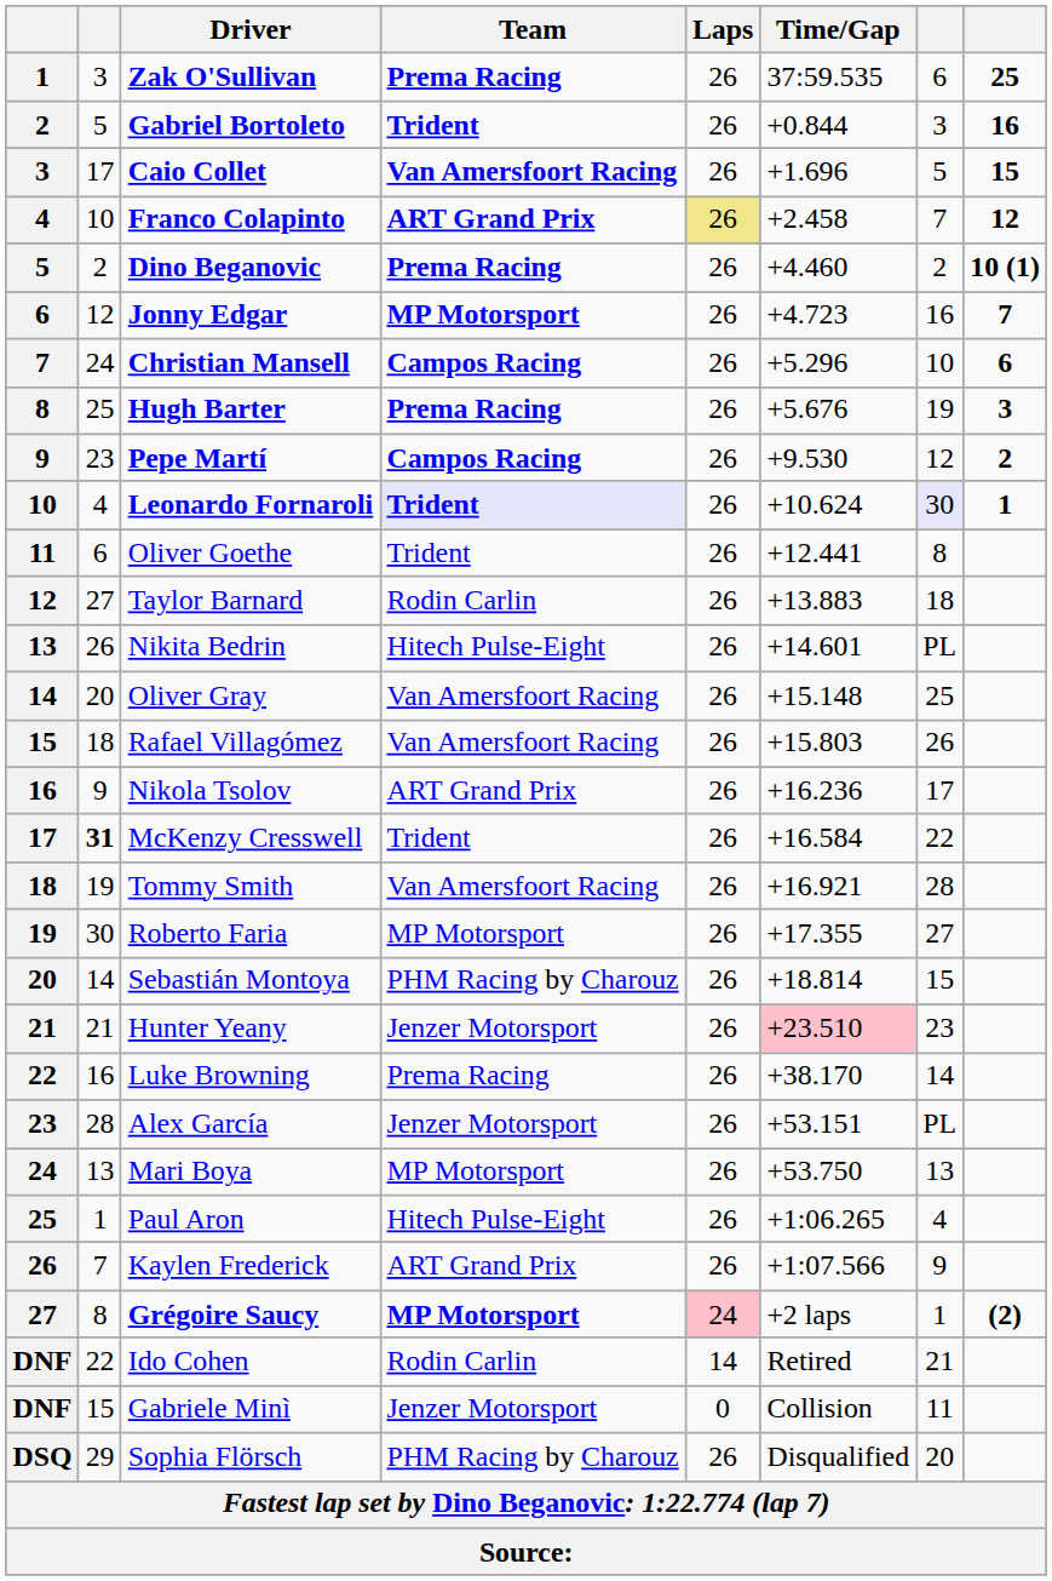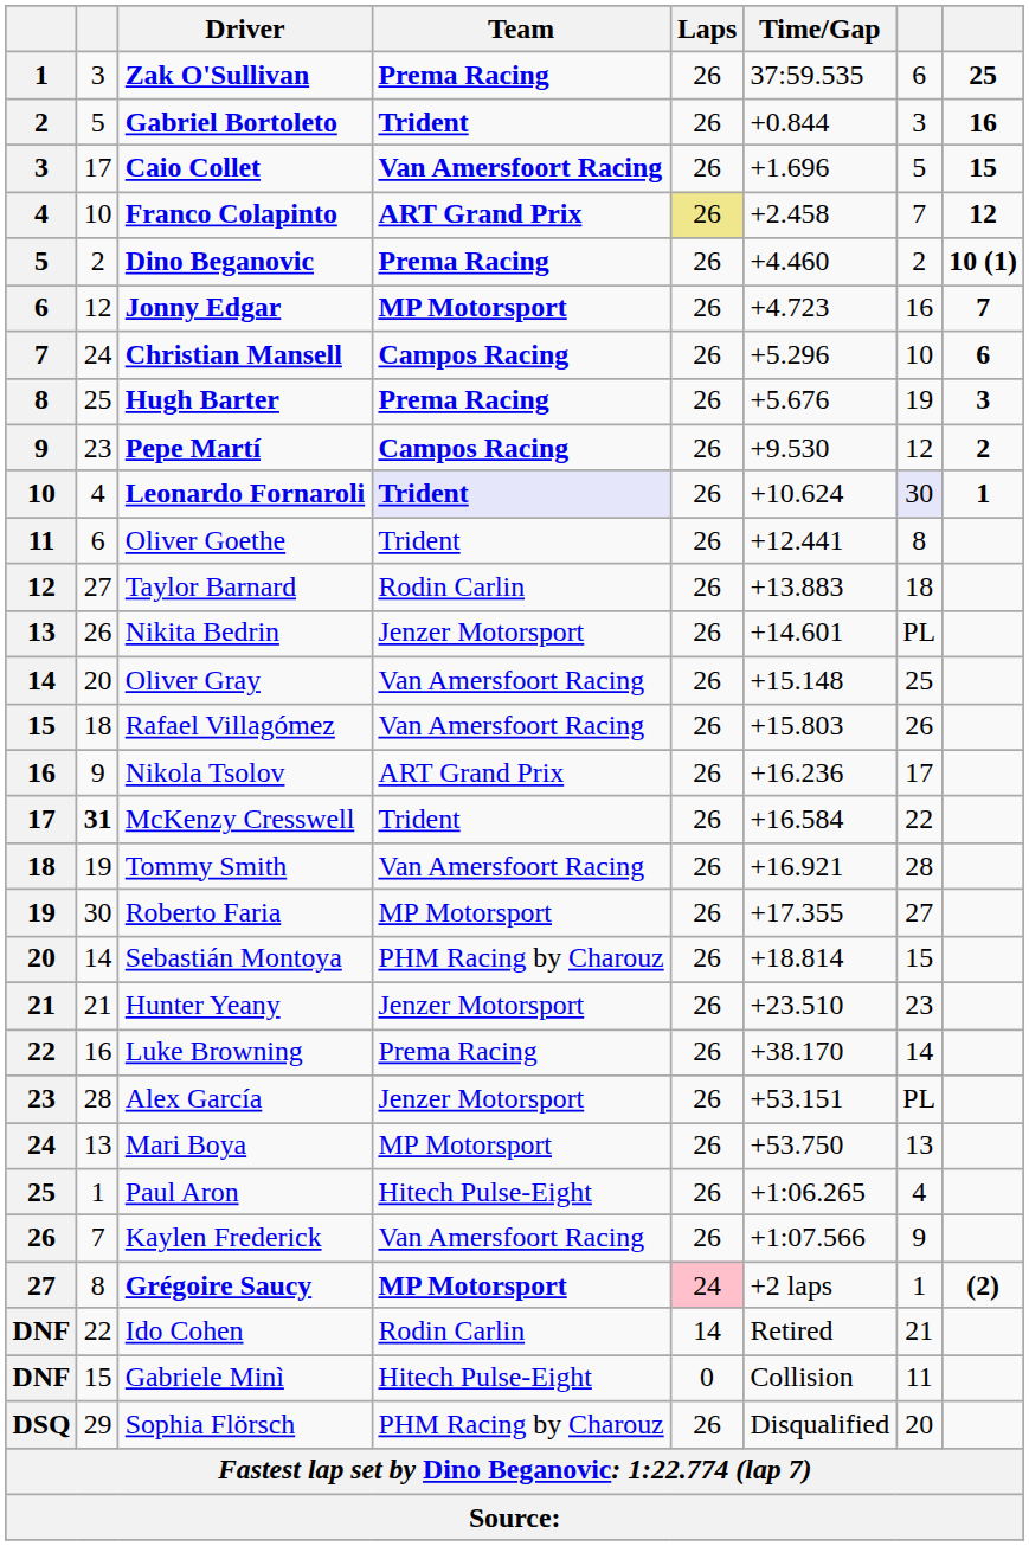 <table class="wikitable" style="font-size:85%">
 <tr>
 <th></th>
 <th></th>
 <th>Driver</th>
 <th>Team</th>
 <th>Laps</th>
 <th>Time/Gap</th>
 <th></th>
 <th></th>
 </tr>
 <tr>
 <th>1</th>
 <td align="center">3</td>
 <td> <strong><a href='#'>Zak O'Sullivan</a></strong></td>
 <td><strong><a href='#'>Prema Racing</a></strong></td>
 <td align="center">26</td>
 <td>37:59.535</td>
 <td align="center">6</td>
 <td align="center"><strong>25</strong></td>
 </tr>
 <tr>
 <th>2</th>
 <td align="center">5</td>
 <td> <strong><a href='#'>Gabriel Bortoleto</a></strong></td>
 <td><strong><a href='#'>Trident</a></strong></td>
 <td align="center">26</td>
 <td>+0.844</td>
 <td align="center">3</td>
 <td align="center"><strong>16</strong></td>
 </tr>
 <tr>
 <th>3</th>
 <td align="center">17</td>
 <td> <strong><a href='#'>Caio Collet</a></strong></td>
 <td><strong><a href='#'>Van Amersfoort Racing</a></strong></td>
 <td align="center">26</td>
 <td>+1.696</td>
 <td align="center">5</td>
 <td align="center"><strong>15</strong></td>
 </tr>
 <tr>
 <th>4</th>
 <td align="center">10</td>
 <td> <strong><a href='#'>Franco Colapinto</a></strong></td>
 <td><strong><a href='#'>ART Grand Prix</a></strong></td>
 <td align="center" style="background: khaki;">26</td>
 <td>+2.458</td>
 <td align="center">7</td>
 <td align="center"><strong>12</strong></td>
 </tr>
 <tr>
 <th>5</th>
 <td align="center">2</td>
 <td> <strong><a href='#'>Dino Beganovic</a></strong></td>
 <td><strong><a href='#'>Prema Racing</a></strong></td>
 <td align="center">26</td>
 <td>+4.460</td>
 <td align="center">2</td>
 <td align="center"><strong>10 (1)</strong></td>
 </tr>
 <tr>
 <th>6</th>
 <td align="center">12</td>
 <td> <strong><a href='#'>Jonny Edgar</a></strong></td>
 <td><strong><a href='#'>MP Motorsport</a></strong></td>
 <td align="center">26</td>
 <td>+4.723</td>
 <td align="center">16</td>
 <td align="center"><strong>7</strong></td>
 </tr>
 <tr>
 <th>7</th>
 <td align="center">24</td>
 <td> <strong><a href='#'>Christian Mansell</a></strong></td>
 <td><strong><a href='#'>Campos Racing</a></strong></td>
 <td align="center">26</td>
 <td>+5.296</td>
 <td align="center">10</td>
 <td align="center"><strong>6</strong></td>
 </tr>
 <tr>
 <th>8</th>
 <td align="center">25</td>
 <td> <strong><a href='#'>Hugh Barter</a></strong></td>
 <td><strong><a href='#'>Prema Racing</a></strong></td>
 <td align="center">26</td>
 <td>+5.676</td>
 <td align="center">19</td>
 <td align="center"><strong>3</strong></td>
 </tr>
 <tr>
 <th>9</th>
 <td align="center">23</td>
 <td> <strong><a href='#'>Pepe Martí</a></strong></td>
 <td><strong><a href='#'>Campos Racing</a></strong></td>
 <td align="center">26</td>
 <td>+9.530</td>
 <td align="center">12</td>
 <td align="center"><strong>2</strong></td>
 </tr>
 <tr>
 <th>10</th>
 <td align="center">4</td>
 <td> <strong><a href='#'>Leonardo Fornaroli</a></strong></td>
 <td style="background: lavender;"><strong><a href='#'>Trident</a></strong></td>
 <td align="center">26</td>
 <td>+10.624</td>
 <td align="center" style="background: lavender;">30</td>
 <td align="center"><strong>1</strong></td>
 </tr>
 <tr>
 <th>11</th>
 <td align="center">6</td>
 <td> <a href='#'>Oliver Goethe</a></td>
 <td><a href='#'>Trident</a></td>
 <td align="center">26</td>
 <td>+12.441</td>
 <td align="center">8</td>
 <td align="center"></td>
 </tr>
 <tr>
 <th>12</th>
 <td align="center">27</td>
 <td> <a href='#'>Taylor Barnard</a></td>
 <td><a href='#'>Rodin Carlin</a></td>
 <td align="center">26</td>
 <td>+13.883</td>
 <td align="center">18</td>
 <td align="center"></td>
 </tr>
 <tr>
 <th>13</th>
 <td align="center">26</td>
 <td> <a href='#'>Nikita Bedrin</a></td>
-<td><a href='#'>Hitech Pulse-Eight</a></td>
+<td><a href='#'>Jenzer Motorsport</a></td>
 <td align="center">26</td>
 <td>+14.601</td>
 <td align="center">PL</td>
 <td align="center"></td>
 </tr>
 <tr>
 <th>14</th>
 <td align="center">20</td>
 <td> <a href='#'>Oliver Gray</a></td>
 <td><a href='#'>Van Amersfoort Racing</a></td>
 <td align="center">26</td>
 <td>+15.148</td>
 <td align="center">25</td>
 <td align="center"></td>
 </tr>
 <tr>
 <th>15</th>
 <td align="center">18</td>
 <td> <a href='#'>Rafael Villagómez</a></td>
 <td><a href='#'>Van Amersfoort Racing</a></td>
 <td align="center">26</td>
 <td>+15.803</td>
 <td align="center">26</td>
 <td align="center"></td>
 </tr>
 <tr>
 <th>16</th>
 <td align="center">9</td>
 <td> <a href='#'>Nikola Tsolov</a></td>
 <td><a href='#'>ART Grand Prix</a></td>
 <td align="center">26</td>
 <td>+16.236</td>
 <td align="center">17</td>
 <td align="center"></td>
 </tr>
 <tr>
 <th>17</th>
 <td align="center"><strong>31</strong></td>
 <td> <a href='#'>McKenzy Cresswell</a></td>
 <td><a href='#'>Trident</a></td>
 <td align="center">26</td>
 <td>+16.584</td>
 <td align="center">22</td>
 <td align="center"></td>
 </tr>
 <tr>
 <th>18</th>
 <td align="center">19</td>
 <td> <a href='#'>Tommy Smith</a></td>
 <td><a href='#'>Van Amersfoort Racing</a></td>
 <td align="center">26</td>
 <td>+16.921</td>
 <td align="center">28</td>
 <td align="center"></td>
 </tr>
 <tr>
 <th>19</th>
 <td align="center">30</td>
 <td> <a href='#'>Roberto Faria</a></td>
 <td><a href='#'>MP Motorsport</a></td>
 <td align="center">26</td>
 <td>+17.355</td>
 <td align="center">27</td>
 <td align="center"></td>
 </tr>
 <tr>
 <th>20</th>
 <td align="center">14</td>
 <td> <a href='#'>Sebastián Montoya</a></td>
 <td><a href='#'>PHM Racing</a> by <a href='#'>Charouz</a></td>
 <td align="center">26</td>
 <td>+18.814</td>
 <td align="center">15</td>
 <td align="center"></td>
 </tr>
 <tr>
 <th>21</th>
 <td align="center">21</td>
 <td> <a href='#'>Hunter Yeany</a></td>
 <td><a href='#'>Jenzer Motorsport</a></td>
 <td align="center">26</td>
-<td style="background: pink;">+23.510</td>
+<td>+23.510</td>
 <td align="center">23</td>
 <td align="center"></td>
 </tr>
 <tr>
 <th>22</th>
 <td align="center">16</td>
 <td> <a href='#'>Luke Browning</a></td>
 <td><a href='#'>Prema Racing</a></td>
 <td align="center">26</td>
 <td>+38.170</td>
 <td align="center">14</td>
 <td align="center"></td>
 </tr>
 <tr>
 <th>23</th>
 <td align="center">28</td>
 <td> <a href='#'>Alex García</a></td>
 <td><a href='#'>Jenzer Motorsport</a></td>
 <td align="center">26</td>
 <td>+53.151</td>
 <td align="center">PL</td>
 <td align="center"></td>
 </tr>
 <tr>
 <th>24</th>
 <td align="center">13</td>
 <td> <a href='#'>Mari Boya</a></td>
 <td><a href='#'>MP Motorsport</a></td>
 <td align="center">26</td>
 <td>+53.750</td>
 <td align="center">13</td>
 <td align="center"></td>
 </tr>
 <tr>
 <th>25</th>
 <td align="center">1</td>
 <td> <a href='#'>Paul Aron</a></td>
 <td><a href='#'>Hitech Pulse-Eight</a></td>
 <td align="center">26</td>
 <td>+1:06.265</td>
 <td align="center">4</td>
 <td align="center"></td>
 </tr>
 <tr>
 <th>26</th>
 <td align="center">7</td>
 <td> <a href='#'>Kaylen Frederick</a></td>
-<td><a href='#'>ART Grand Prix</a></td>
+<td><a href='#'>Van Amersfoort Racing</a></td>
 <td align="center">26</td>
 <td>+1:07.566</td>
 <td align="center">9</td>
 <td align="center"></td>
 </tr>
 <tr>
 <th>27</th>
 <td align="center">8</td>
 <td> <strong><a href='#'>Grégoire Saucy</a></strong></td>
 <td><strong><a href='#'>MP Motorsport</a></strong></td>
 <td align="center" style="background: pink;">24</td>
 <td>+2 laps</td>
 <td align="center">1</td>
 <td align="center"><strong>(2)</strong></td>
 </tr>
 <tr>
 <th>DNF</th>
 <td align="center">22</td>
 <td> <a href='#'>Ido Cohen</a></td>
 <td><a href='#'>Rodin Carlin</a></td>
 <td align="center">14</td>
 <td>Retired</td>
 <td align="center">21</td>
 <td></td>
 </tr>
 <tr>
 <th>DNF</th>
 <td align="center">15</td>
 <td> <a href='#'>Gabriele Minì</a></td>
-<td><a href='#'>Jenzer Motorsport</a></td>
+<td><a href='#'>Hitech Pulse-Eight</a></td>
 <td align="center">0</td>
 <td>Collision</td>
 <td align="center">11</td>
 <td></td>
 </tr>
 <tr>
 <th>DSQ</th>
 <td align="center">29</td>
 <td> <a href='#'>Sophia Flörsch</a></td>
 <td><a href='#'>PHM Racing</a> by <a href='#'>Charouz</a></td>
 <td align="center">26</td>
 <td>Disqualified</td>
 <td align="center">20</td>
 <td align="center"></td>
 </tr>
 <tr>
 <th colspan="8"><em>Fastest lap set by</em> <strong> <a href='#'>Dino Beganovic</a><strong><em>: 1:22.774 (lap 7)<em></th>
 </tr>
 <tr>
 <th colspan="8">Source:</th>
 </tr>
 </table>
